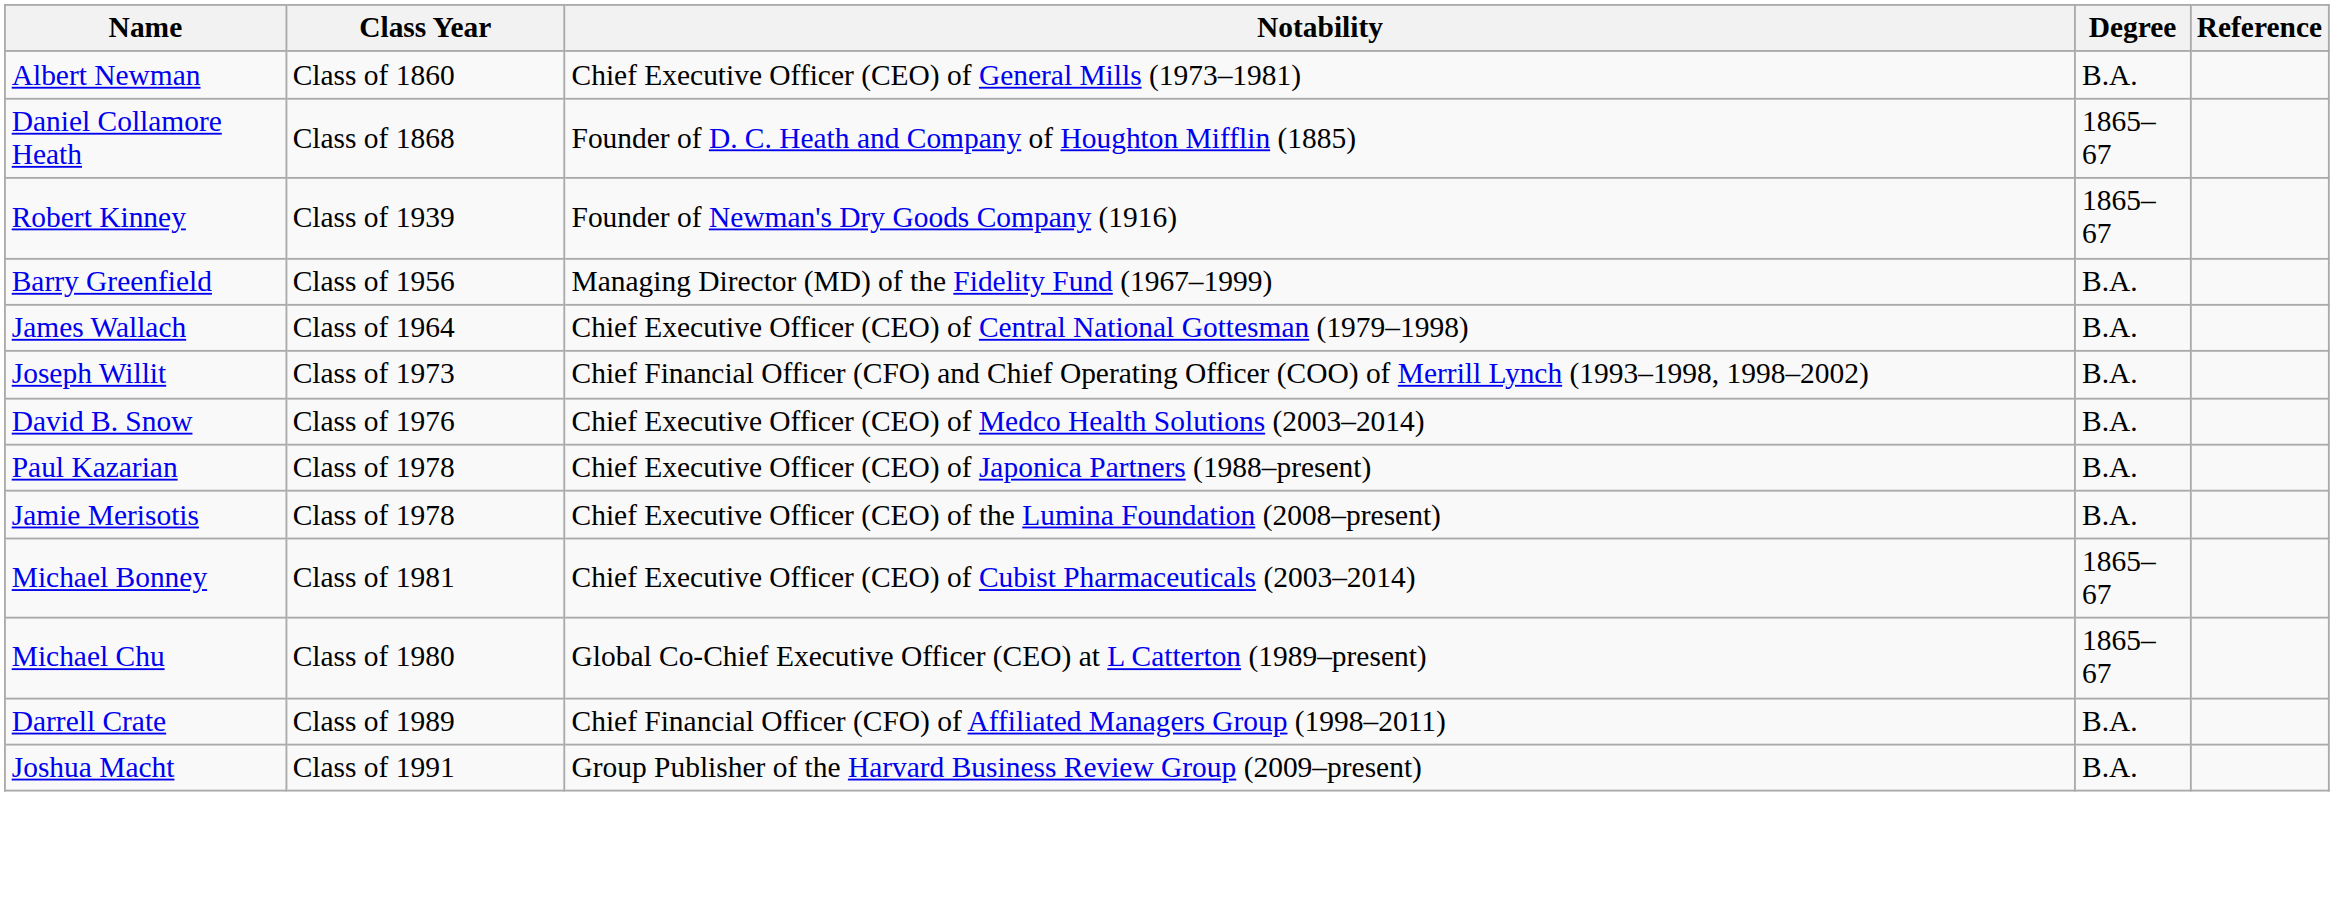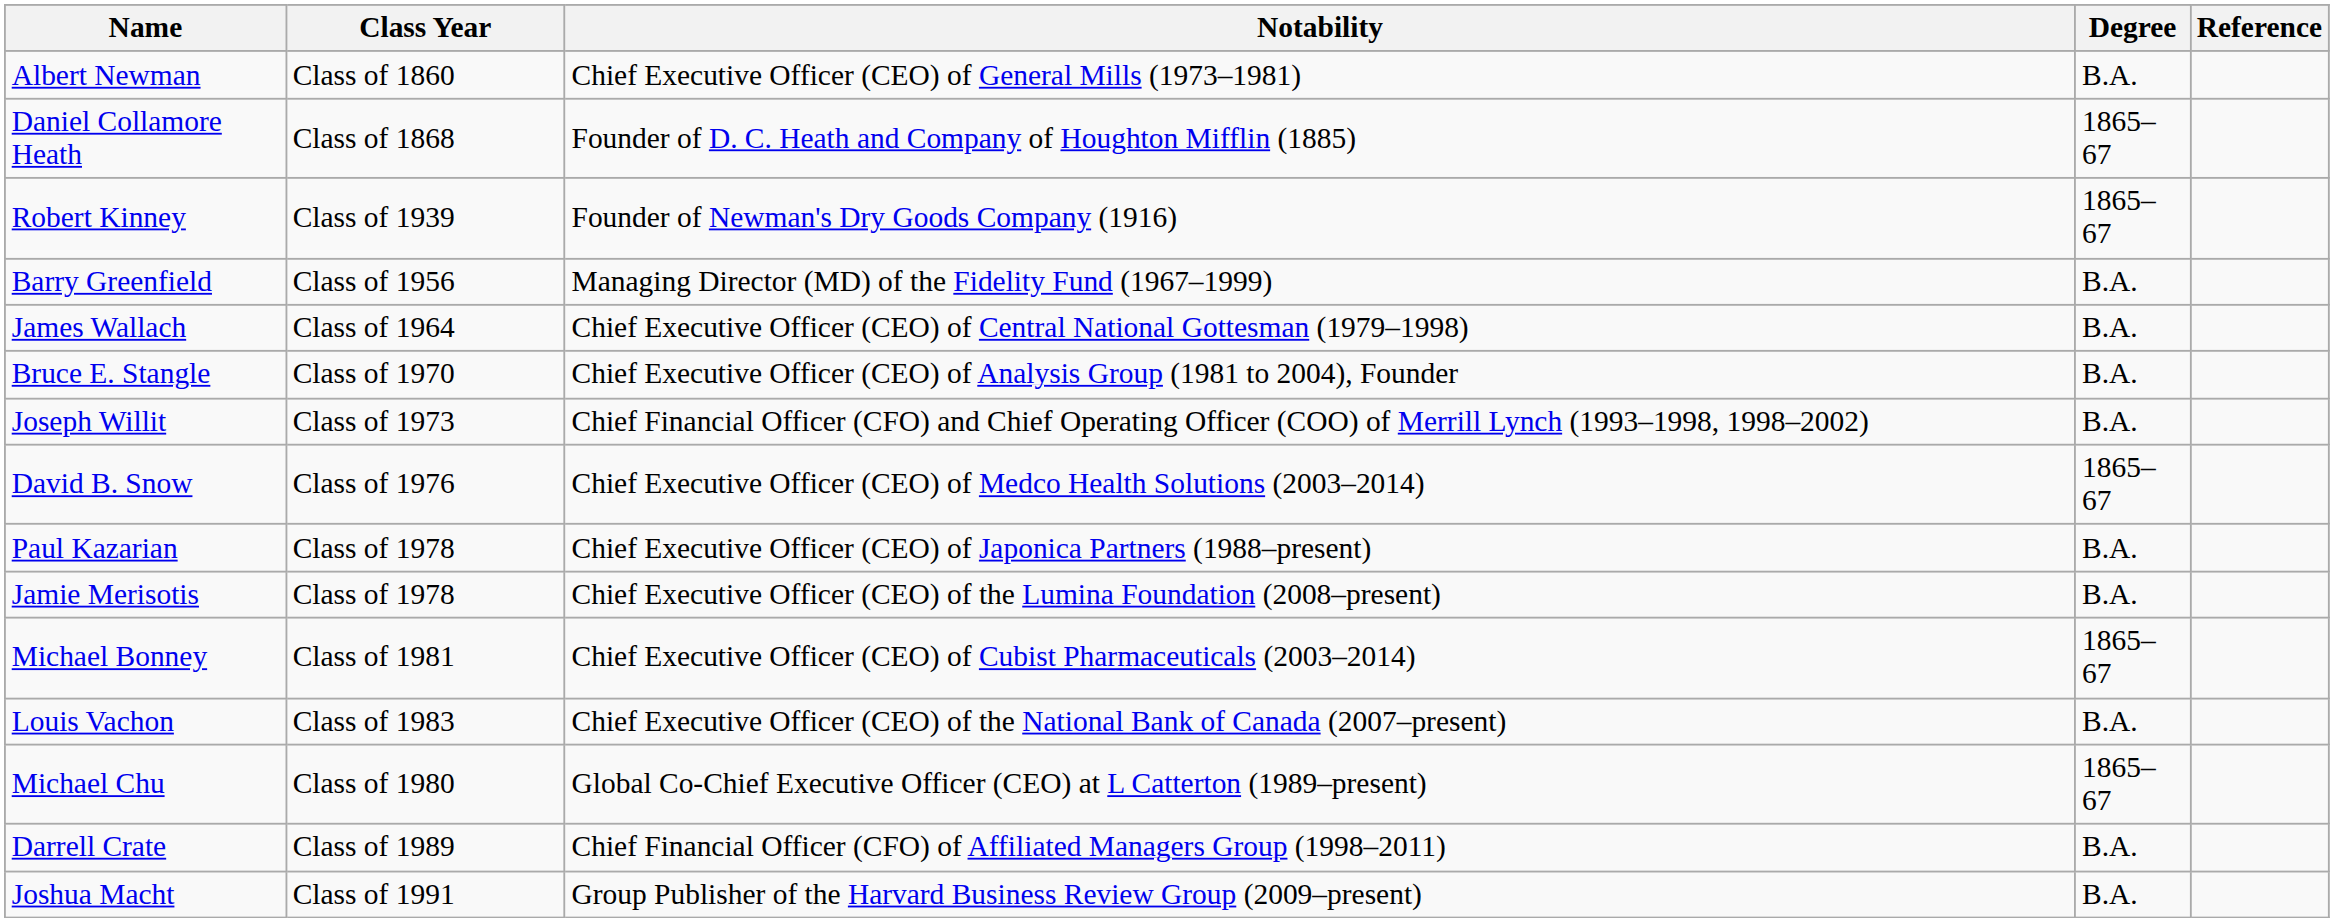 <table class="wikitable" style="width:100%">
 <tr>
 <th style="width:*;">Name</th>
 <th style="width:12%;">Class Year</th>
 <th class="unsortable" style="width:65%;">Notability</th>
 <th>Degree</th>
 <th>Reference</th>
 </tr>
 <tr>
 <td><a href='#'>Albert Newman</a></td>
 <td>Class of 1860</td>
 <td>Chief Executive Officer (CEO) of <a href='#'>General Mills</a> (1973–1981)</td>
 <td>B.A.</td>
 <td></td>
 </tr>
 <tr>
 <td><a href='#'>Daniel Collamore Heath</a></td>
 <td>Class of 1868</td>
 <td>Founder of <a href='#'>D. C. Heath and Company</a> of <a href='#'>Houghton Mifflin</a> (1885)</td>
 <td>1865–67</td>
 <td></td>
 </tr>
 <tr>
 <td><a href='#'>Robert Kinney</a></td>
 <td>Class of 1939</td>
 <td>Founder of <a href='#'>Newman's Dry Goods Company</a> (1916)</td>
 <td>1865–67</td>
 <td></td>
 </tr>
 <tr>
 <td><a href='#'>Barry Greenfield</a></td>
 <td>Class of 1956</td>
 <td>Managing Director (MD) of the <a href='#'>Fidelity Fund</a> (1967–1999)</td>
 <td>B.A.</td>
 <td></td>
 </tr>
 <tr>
 <td><a href='#'>James Wallach</a></td>
 <td>Class of 1964</td>
 <td>Chief Executive Officer (CEO) of <a href='#'>Central National Gottesman</a> (1979–1998)</td>
 <td>B.A.</td>
 <td></td>
 </tr>
 <tr>
+<td><a href='#'>Bruce E. Stangle</a></td>
+<td>Class of 1970</td>
+<td>Chief Executive Officer (CEO) of <a href='#'>Analysis Group</a> (1981 to 2004), Founder</td>
+<td>B.A.</td>
+<td></td>
+</tr>
+<tr>
 <td><a href='#'>Joseph Willit</a></td>
 <td>Class of 1973</td>
 <td>Chief Financial Officer (CFO) and Chief Operating Officer (COO) of <a href='#'>Merrill Lynch</a> (1993–1998,  1998–2002)</td>
 <td>B.A.</td>
 <td></td>
 </tr>
 <tr>
 <td><a href='#'>David B. Snow</a></td>
 <td>Class of 1976</td>
 <td>Chief Executive Officer (CEO) of <a href='#'>Medco Health Solutions</a> (2003–2014)</td>
-<td>B.A.</td>
+<td>1865–67</td>
 <td></td>
 </tr>
 <tr>
 <td><a href='#'>Paul Kazarian</a></td>
 <td>Class of 1978</td>
 <td>Chief Executive Officer (CEO) of <a href='#'>Japonica Partners</a> (1988–present)</td>
 <td>B.A.</td>
 <td></td>
 </tr>
 <tr>
 <td><a href='#'>Jamie Merisotis</a></td>
 <td>Class of 1978</td>
 <td>Chief Executive Officer (CEO) of the <a href='#'>Lumina Foundation</a> (2008–present)</td>
 <td>B.A.</td>
 <td></td>
 </tr>
 <tr>
 <td><a href='#'>Michael Bonney</a></td>
 <td>Class of 1981</td>
 <td>Chief Executive Officer (CEO) of <a href='#'>Cubist Pharmaceuticals</a> (2003–2014)</td>
 <td>1865–67</td>
 <td></td>
 </tr>
 <tr>
+<td><a href='#'>Louis Vachon</a></td>
+<td>Class of 1983</td>
+<td>Chief Executive Officer (CEO) of the <a href='#'>National Bank of Canada</a> (2007–present)</td>
+<td>B.A.</td>
+<td></td>
+</tr>
+<tr>
 <td><a href='#'>Michael Chu</a></td>
 <td>Class of 1980</td>
 <td>Global Co-Chief Executive Officer (CEO) at <a href='#'>L Catterton</a> (1989–present)</td>
 <td>1865–67</td>
 <td></td>
 </tr>
 <tr>
 <td><a href='#'>Darrell Crate</a></td>
 <td>Class of 1989</td>
 <td>Chief Financial Officer (CFO) of <a href='#'>Affiliated Managers Group</a> (1998–2011)</td>
 <td>B.A.</td>
 <td></td>
 </tr>
 <tr>
 <td><a href='#'>Joshua Macht</a></td>
 <td>Class of 1991</td>
 <td>Group Publisher of the <a href='#'>Harvard Business Review Group</a> (2009–present)</td>
 <td>B.A.</td>
 <td></td>
 </tr>
 </table>
